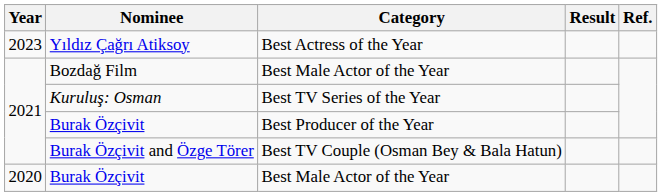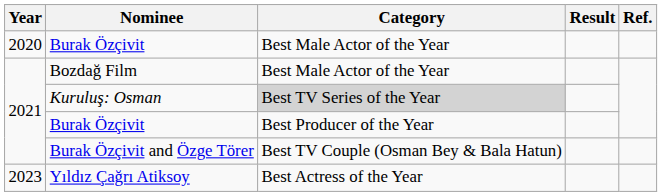 <table class="wikitable">
 <tr>
 <th>Year</th>
 <th>Nominee</th>
 <th>Category</th>
 <th>Result</th>
 <th>Ref.</th>
 </tr>
 <tr>
-<td>2023</td>
-<td><a href='#'>Yıldız Çağrı Atiksoy</a></td>
-<td>Best Actress of the Year</td>
+<td>2020</td>
+<td><a href='#'>Burak Özçivit</a></td>
+<td>Best Male Actor of the Year</td>
 <td></td>
-<td></td>
+<td style = "text-align: center;"></td>
 </tr>
 <tr>
 <td rowspan="4">2021</td>
 <td>Bozdağ Film</td>
 <td>Best Male Actor of the Year</td>
 <td></td>
 <td rowspan="3"></td>
 </tr>
 <tr>
 <td><em>Kuruluş: Osman</em></td>
-<td>Best TV Series of the Year</td>
+<td style="background: lightgrey;">Best TV Series of the Year</td>
 <td></td>
 </tr>
 <tr>
 <td><a href='#'>Burak Özçivit</a></td>
 <td>Best Producer of the Year</td>
 <td></td>
 </tr>
 <tr>
 <td><a href='#'>Burak Özçivit</a> and <a href='#'>Özge Törer</a></td>
 <td>Best TV Couple (Osman Bey & Bala Hatun)</td>
 <td></td>
 <td></td>
 </tr>
 <tr>
-<td>2020</td>
-<td><a href='#'>Burak Özçivit</a></td>
-<td>Best Male Actor of the Year</td>
+<td>2023</td>
+<td><a href='#'>Yıldız Çağrı Atiksoy</a></td>
+<td>Best Actress of the Year</td>
 <td></td>
-<td style = "text-align: center;"></td>
+<td></td>
 </tr>
 </table>
